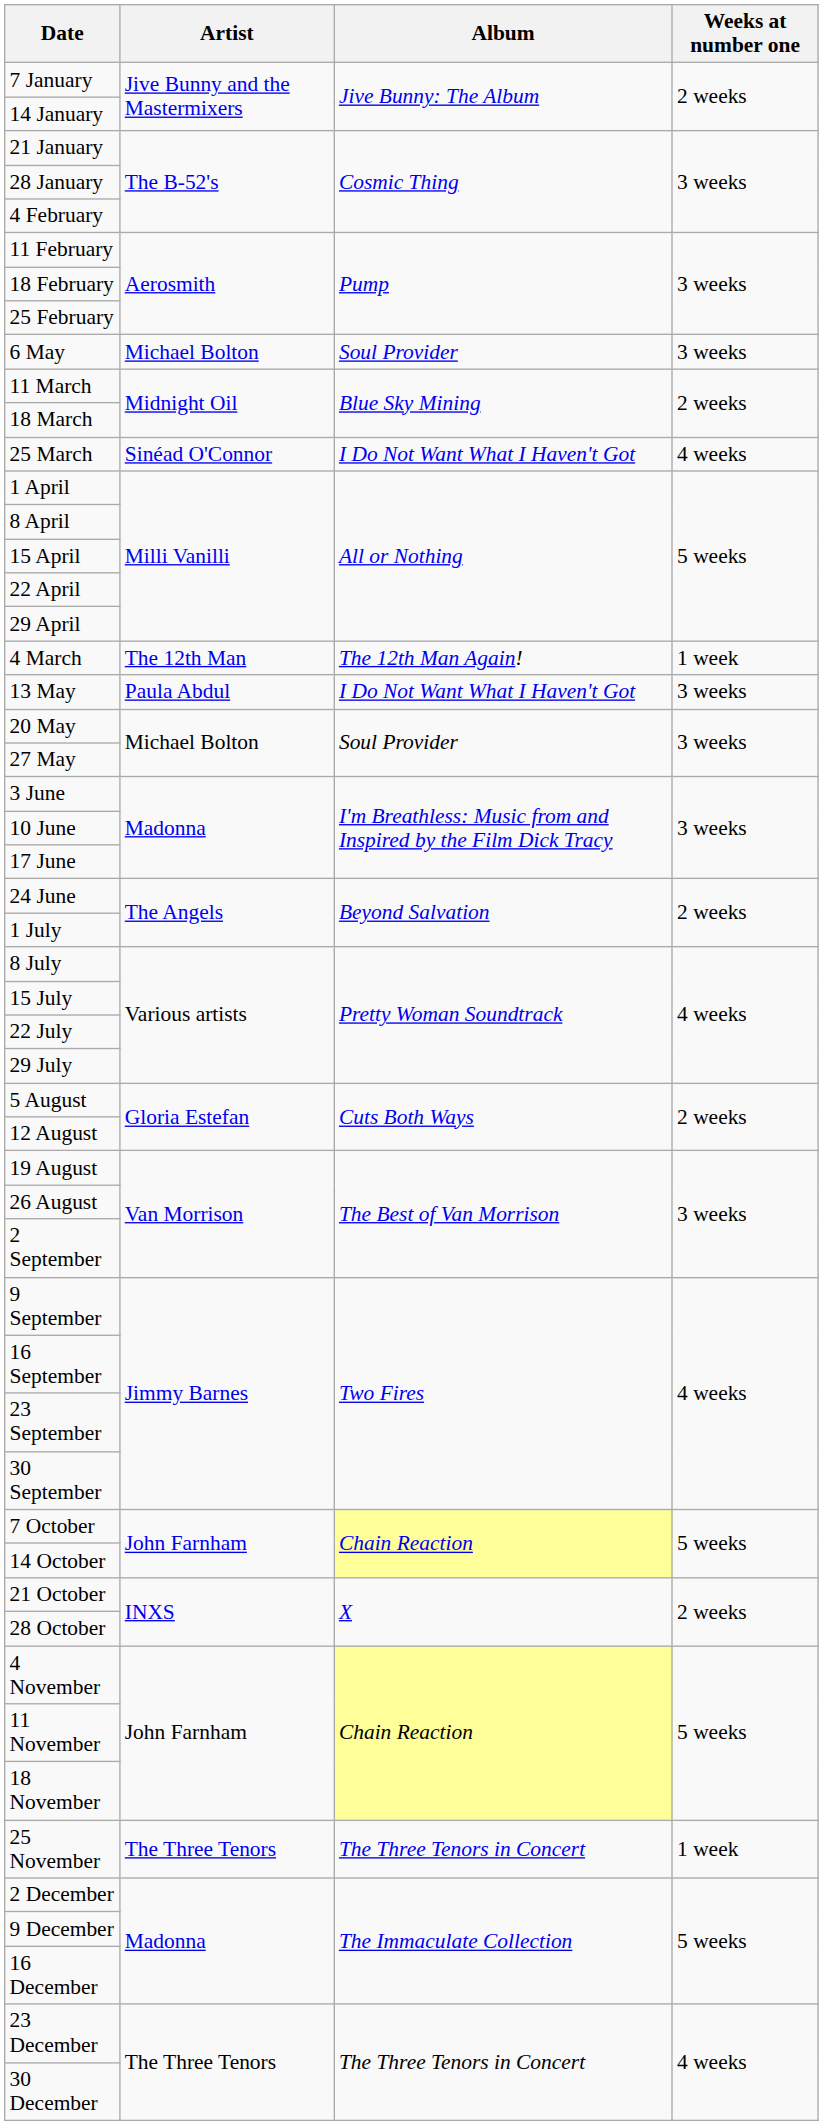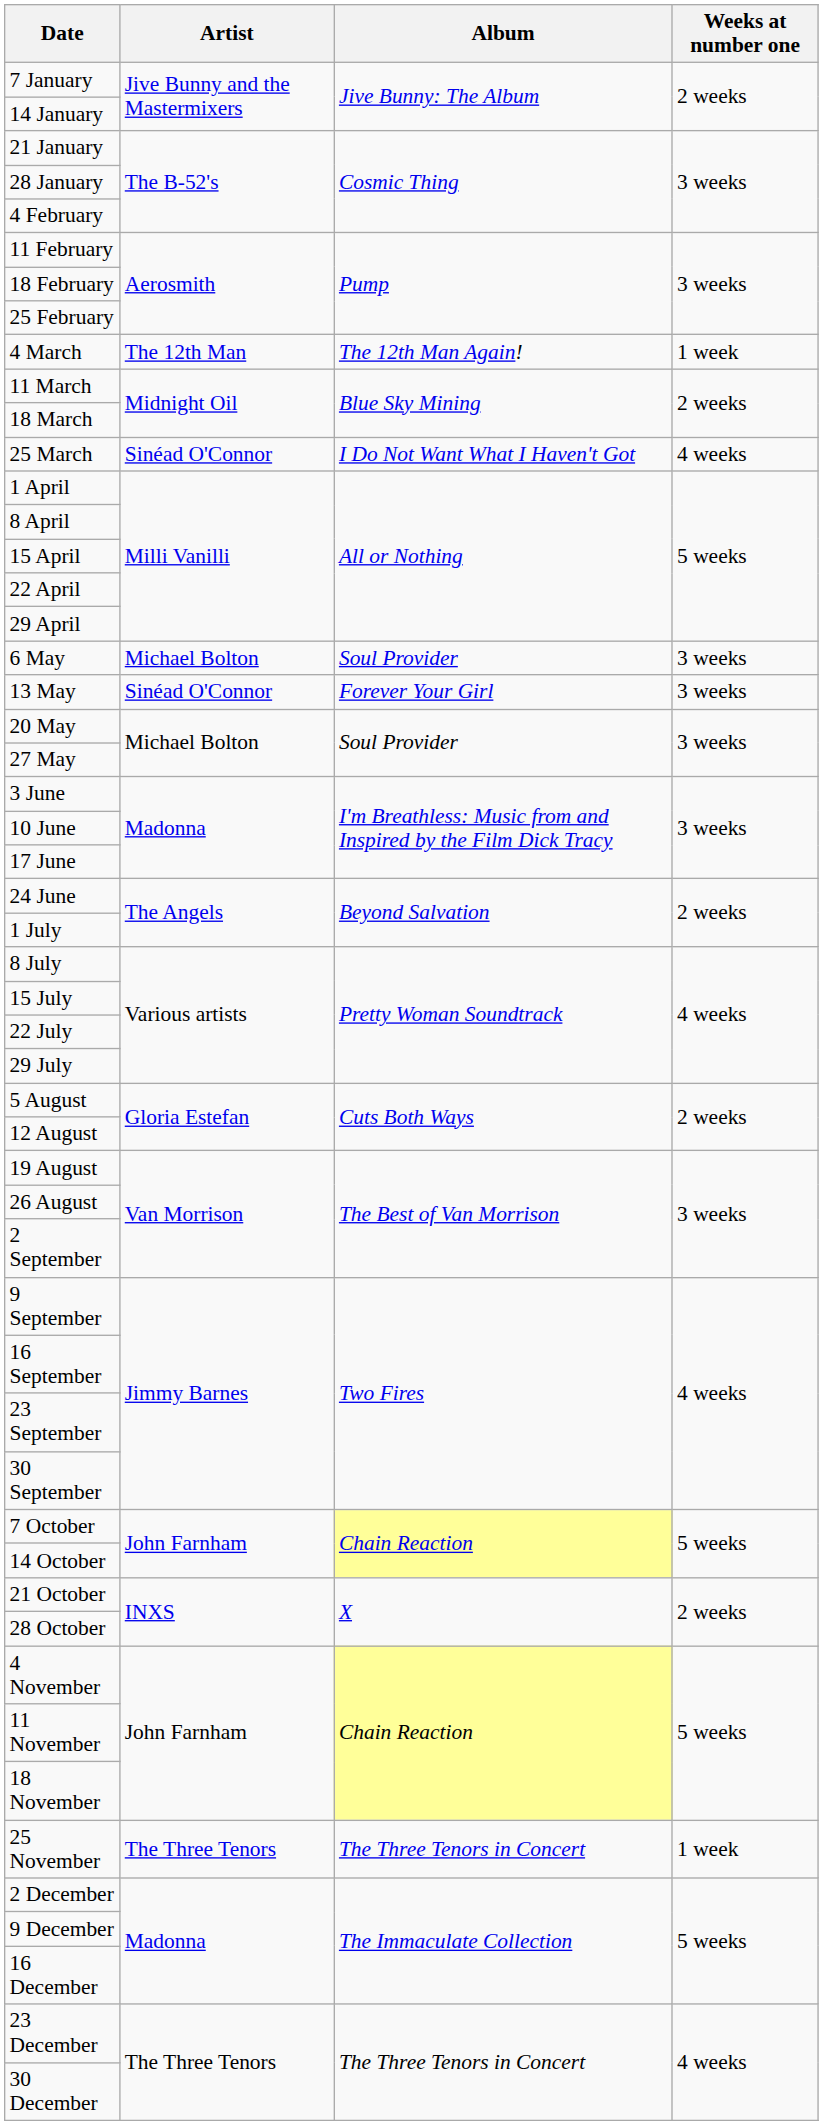 <table class="wikitable">
 <tr>
 <th>Date</th>
 <th>Artist</th>
 <th>Album</th>
 <th>Weeks at number one</th>
 </tr>
 <tr>
 <td>7 January</td>
 <td rowspan="2"><a href='#'>Jive Bunny and the Mastermixers</a></td>
 <td rowspan="2"><em><a href='#'>Jive Bunny: The Album</a></em></td>
 <td rowspan="2">2 weeks</td>
 </tr>
 <tr>
 <td>14 January</td>
 </tr>
 <tr>
 <td>21 January</td>
 <td rowspan="3"><a href='#'>The B-52's</a></td>
 <td rowspan="3"><em><a href='#'>Cosmic Thing</a></em></td>
 <td rowspan="3">3 weeks</td>
 </tr>
 <tr>
 <td>28 January</td>
 </tr>
 <tr>
 <td>4 February</td>
 </tr>
 <tr>
 <td>11 February</td>
 <td rowspan="3"><a href='#'>Aerosmith</a></td>
 <td rowspan="3"><em><a href='#'>Pump</a></em></td>
 <td rowspan="3">3 weeks</td>
 </tr>
 <tr>
 <td>18 February</td>
 </tr>
 <tr>
 <td>25 February</td>
 </tr>
 <tr>
-<td>6 May</td>
-<td><a href='#'>Michael Bolton</a></td>
-<td><em><a href='#'>Soul Provider</a></em></td>
-<td>3 weeks</td>
+<td>4 March</td>
+<td><a href='#'>The 12th Man</a></td>
+<td><em><a href='#'>The 12th Man Again</a>!</em></td>
+<td>1 week</td>
 </tr>
 <tr>
 <td>11 March</td>
 <td rowspan="2"><a href='#'>Midnight Oil</a></td>
 <td rowspan="2"><em><a href='#'>Blue Sky Mining</a></em></td>
 <td rowspan="2">2 weeks</td>
 </tr>
 <tr>
 <td>18 March</td>
 </tr>
 <tr>
 <td>25 March</td>
 <td><a href='#'>Sinéad O'Connor</a></td>
 <td><em><a href='#'>I Do Not Want What I Haven't Got</a></em></td>
 <td>4 weeks</td>
 </tr>
 <tr>
 <td>1 April</td>
 <td rowspan="5"><a href='#'>Milli Vanilli</a></td>
 <td rowspan="5"><em><a href='#'>All or Nothing</a></em></td>
 <td rowspan="5">5 weeks</td>
 </tr>
 <tr>
 <td>8 April</td>
 </tr>
 <tr>
 <td>15 April</td>
 </tr>
 <tr>
 <td>22 April</td>
 </tr>
 <tr>
 <td>29 April</td>
 </tr>
 <tr>
-<td>4 March</td>
-<td><a href='#'>The 12th Man</a></td>
-<td><em><a href='#'>The 12th Man Again</a>!</em></td>
-<td>1 week</td>
+<td>6 May</td>
+<td><a href='#'>Michael Bolton</a></td>
+<td><em><a href='#'>Soul Provider</a></em></td>
+<td>3 weeks</td>
 </tr>
 <tr>
 <td>13 May</td>
-<td><a href='#'>Paula Abdul</a></td>
-<td><em><a href='#'>I Do Not Want What I Haven't Got</a></em></td>
+<td><a href='#'>Sinéad O'Connor</a></td>
+<td><em><a href='#'>Forever Your Girl</a></em></td>
 <td>3 weeks</td>
 </tr>
 <tr>
 <td>20 May</td>
 <td rowspan="2">Michael Bolton</td>
 <td rowspan="2"><em>Soul Provider</em></td>
 <td rowspan="2">3 weeks</td>
 </tr>
 <tr>
 <td>27 May</td>
 </tr>
 <tr>
 <td>3 June</td>
 <td rowspan="3"><a href='#'>Madonna</a></td>
 <td rowspan="3"><em><a href='#'>I'm Breathless: Music from and Inspired by the Film Dick Tracy</a></em></td>
 <td rowspan="3">3 weeks</td>
 </tr>
 <tr>
 <td>10 June</td>
 </tr>
 <tr>
 <td>17 June</td>
 </tr>
 <tr>
 <td>24 June</td>
 <td rowspan="2"><a href='#'>The Angels</a></td>
 <td rowspan="2"><em><a href='#'>Beyond Salvation</a></em></td>
 <td rowspan="2">2 weeks</td>
 </tr>
 <tr>
 <td>1 July</td>
 </tr>
 <tr>
 <td>8 July</td>
 <td rowspan="4">Various artists</td>
 <td rowspan="4"><em><a href='#'>Pretty Woman Soundtrack</a></em></td>
 <td rowspan="4">4 weeks</td>
 </tr>
 <tr>
 <td>15 July</td>
 </tr>
 <tr>
 <td>22 July</td>
 </tr>
 <tr>
 <td>29 July</td>
 </tr>
 <tr>
 <td>5 August</td>
 <td rowspan="2"><a href='#'>Gloria Estefan</a></td>
 <td rowspan="2"><em><a href='#'>Cuts Both Ways</a></em></td>
 <td rowspan="2">2 weeks</td>
 </tr>
 <tr>
 <td>12 August</td>
 </tr>
 <tr>
 <td>19 August</td>
 <td rowspan="3"><a href='#'>Van Morrison</a></td>
 <td rowspan="3"><em><a href='#'>The Best of Van Morrison</a></em></td>
 <td rowspan="3">3 weeks</td>
 </tr>
 <tr>
 <td>26 August</td>
 </tr>
 <tr>
 <td>2 September</td>
 </tr>
 <tr>
 <td>9 September</td>
 <td rowspan="4"><a href='#'>Jimmy Barnes</a></td>
 <td rowspan="4"><em><a href='#'>Two Fires</a></em></td>
 <td rowspan="4">4 weeks</td>
 </tr>
 <tr>
 <td>16 September</td>
 </tr>
 <tr>
 <td>23 September</td>
 </tr>
 <tr>
 <td>30 September</td>
 </tr>
 <tr>
 <td>7 October</td>
 <td rowspan="2"><a href='#'>John Farnham</a></td>
 <td bgcolor=#FFFF99 rowspan="2"><em><a href='#'>Chain Reaction</a></em></td>
 <td rowspan="2">5 weeks</td>
 </tr>
 <tr>
 <td>14 October</td>
 </tr>
 <tr>
 <td>21 October</td>
 <td rowspan="2"><a href='#'>INXS</a></td>
 <td rowspan="2"><em><a href='#'>X</a></em></td>
 <td rowspan="2">2 weeks</td>
 </tr>
 <tr>
 <td>28 October</td>
 </tr>
 <tr>
 <td>4 November</td>
 <td rowspan="3">John Farnham</td>
 <td bgcolor=#FFFF99 rowspan="3"><em>Chain Reaction</em></td>
 <td rowspan="3">5 weeks</td>
 </tr>
 <tr>
 <td>11 November</td>
 </tr>
 <tr>
 <td>18 November</td>
 </tr>
 <tr>
 <td>25 November</td>
 <td><a href='#'>The Three Tenors</a></td>
 <td><em><a href='#'>The Three Tenors in Concert</a></em></td>
 <td>1 week</td>
 </tr>
 <tr>
 <td>2 December</td>
 <td rowspan="3"><a href='#'>Madonna</a></td>
 <td rowspan="3"><em><a href='#'>The Immaculate Collection</a></em></td>
 <td rowspan="3">5 weeks</td>
 </tr>
 <tr>
 <td>9 December</td>
 </tr>
 <tr>
 <td>16 December</td>
 </tr>
 <tr>
 <td>23 December</td>
 <td rowspan="2">The Three Tenors</td>
 <td rowspan="2"><em>The Three Tenors in Concert</em></td>
 <td rowspan="2">4 weeks</td>
 </tr>
 <tr>
 <td>30 December</td>
 </tr>
 <tr>
 </tr>
 </table>
